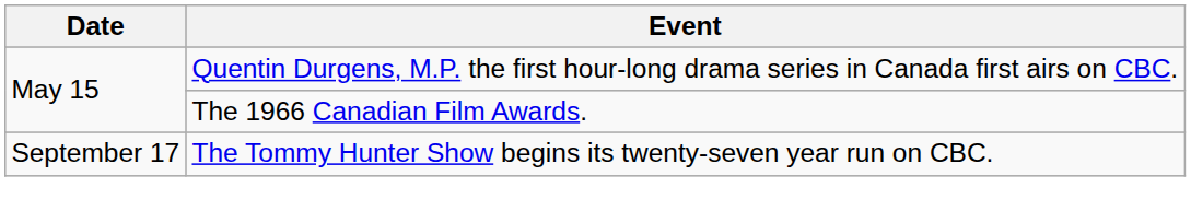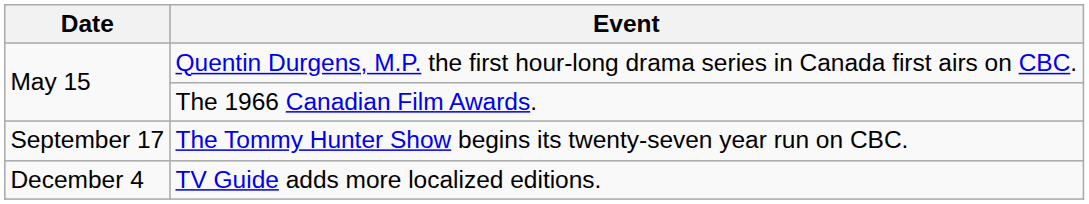 <table class="wikitable">
 <tr>
 <th>Date</th>
 <th>Event</th>
 </tr>
 <tr>
 <td rowspan="2">May 15</td>
 <td><a href='#'>Quentin Durgens, M.P.</a> the first hour-long drama series in Canada first airs on <a href='#'>CBC</a>.</td>
 </tr>
 <tr>
 <td>The 1966 <a href='#'>Canadian Film Awards</a>.</td>
 </tr>
 <tr>
 <td>September 17</td>
 <td><a href='#'>The Tommy Hunter Show</a> begins its twenty-seven year run on CBC.</td>
 </tr>
+<tr>
+<td>December 4</td>
+<td><a href='#'>TV Guide</a> adds more localized editions.</td>
+</tr>
 </table>
